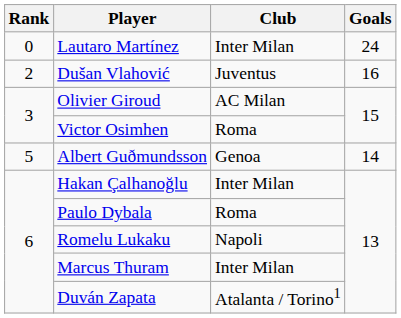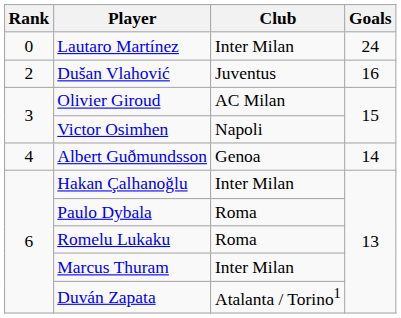 <table class="wikitable" style="text-align:center">
 <tr>
 <th>Rank</th>
 <th>Player</th>
 <th>Club</th>
 <th>Goals</th>
 </tr>
 <tr>
 <td>0</td>
 <td align="left"> <a href='#'>Lautaro Martínez</a></td>
 <td align="left">Inter Milan</td>
 <td>24</td>
 </tr>
 <tr>
 <td>2</td>
 <td align="left"> <a href='#'>Dušan Vlahović</a></td>
 <td align="left">Juventus</td>
 <td>16</td>
 </tr>
 <tr>
 <td rowspan="2">3</td>
 <td align="left"> <a href='#'>Olivier Giroud</a></td>
 <td align="left">AC Milan</td>
 <td rowspan="2">15</td>
 </tr>
 <tr>
 <td align="left"> <a href='#'>Victor Osimhen</a></td>
-<td align="left">Roma</td>
+<td align="left">Napoli</td>
 </tr>
 <tr>
-<td>5</td>
+<td>4</td>
 <td align="left"> <a href='#'>Albert Guðmundsson</a></td>
 <td align="left">Genoa</td>
 <td>14</td>
 </tr>
 <tr>
 <td rowspan="5">6</td>
 <td align="left"> <a href='#'>Hakan Çalhanoğlu</a></td>
 <td align="left">Inter Milan</td>
 <td rowspan="5">13</td>
 </tr>
 <tr>
 <td align="left"> <a href='#'>Paulo Dybala</a></td>
 <td align="left">Roma</td>
 </tr>
 <tr>
 <td align="left"> <a href='#'>Romelu Lukaku</a></td>
-<td align="left">Napoli</td>
+<td align="left">Roma</td>
 </tr>
 <tr>
 <td align="left"> <a href='#'>Marcus Thuram</a></td>
 <td align="left">Inter Milan</td>
 </tr>
 <tr>
 <td align="left"> <a href='#'>Duván Zapata</a></td>
 <td align="left">Atalanta / Torino<sup>1</sup></td>
 </tr>
 </table>
